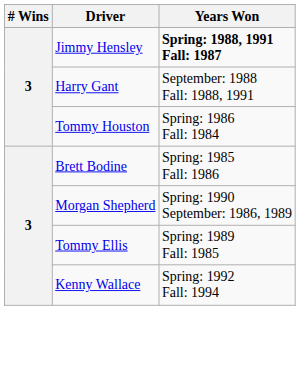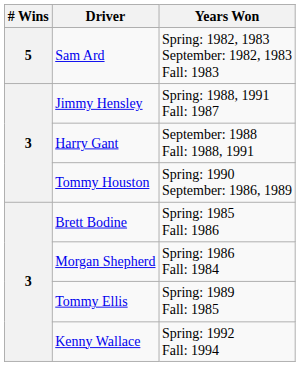 <table class="wikitable" style="font-size: 95%;">
 <tr>
 <th># Wins</th>
 <th>Driver</th>
 <th>Years Won</th>
 </tr>
 <tr>
+<th>5</th>
+<td><a href='#'>Sam Ard</a></td>
+<td>Spring: 1982, 1983<br>September: 1982, 1983<br>Fall: 1983</td>
+</tr>
+<tr>
 <th rowspan="3">3</th>
 <td><a href='#'>Jimmy Hensley</a></td>
-<td><strong>Spring: 1988, 1991<br>Fall: 1987</strong></td>
+<td>Spring: 1988, 1991<br>Fall: 1987</td>
 </tr>
 <tr>
 <td><a href='#'>Harry Gant</a></td>
 <td>September: 1988<br>Fall: 1988, 1991</td>
 </tr>
 <tr>
 <td><a href='#'>Tommy Houston</a></td>
-<td>Spring: 1986<br>Fall: 1984</td>
+<td>Spring: 1990<br>September: 1986, 1989</td>
 </tr>
 <tr>
 <th rowspan="4">3</th>
 <td><a href='#'>Brett Bodine</a></td>
 <td>Spring: 1985<br>Fall: 1986</td>
 </tr>
 <tr>
 <td><a href='#'>Morgan Shepherd</a></td>
-<td>Spring: 1990<br>September: 1986, 1989</td>
+<td>Spring: 1986<br>Fall: 1984</td>
 </tr>
 <tr>
 <td><a href='#'>Tommy Ellis</a></td>
 <td>Spring: 1989<br>Fall: 1985</td>
 </tr>
 <tr>
 <td><a href='#'>Kenny Wallace</a></td>
 <td>Spring: 1992<br>Fall: 1994</td>
 </tr>
 </table>
